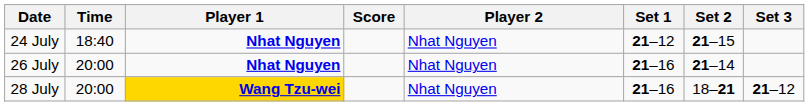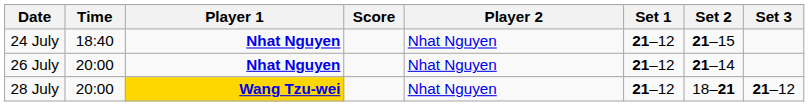 <table class="wikitable" style="font-size:90%; text-align:center">
 <tr>
 <th width="50">Date</th>
 <th width="50">Time</th>
 <th width="200">Player 1</th>
 <th width="50">Score</th>
 <th width="200">Player 2</th>
 <th width="50">Set 1</th>
 <th width="50">Set 2</th>
 <th width="50">Set 3</th>
 </tr>
 <tr>
 <td>24 July</td>
 <td>18:40</td>
 <td align="right"><strong><a href='#'>Nhat Nguyen</a> </strong></td>
 <td> </td>
 <td align="left"> <a href='#'>Nhat Nguyen</a></td>
 <td><strong>21</strong>–12</td>
 <td><strong>21</strong>–15</td>
 <td></td>
 </tr>
 <tr>
 <td>26 July</td>
 <td>20:00</td>
 <td align="right"><strong><a href='#'>Nhat Nguyen</a> </strong></td>
 <td> </td>
 <td align="left"> <a href='#'>Nhat Nguyen</a></td>
-<td><strong>21</strong>–16</td>
+<td><strong>21</strong>–12</td>
 <td><strong>21</strong>–14</td>
 <td></td>
 </tr>
 <tr>
 <td>28 July</td>
 <td>20:00</td>
 <td align="right" style="background: gold;"><strong><a href='#'>Wang Tzu-wei</a> </strong></td>
 <td> </td>
 <td align="left"> <a href='#'>Nhat Nguyen</a></td>
-<td><strong>21</strong>–16</td>
+<td><strong>21</strong>–12</td>
 <td>18–<strong>21</strong></td>
 <td><strong>21</strong>–12</td>
 </tr>
 </table>
